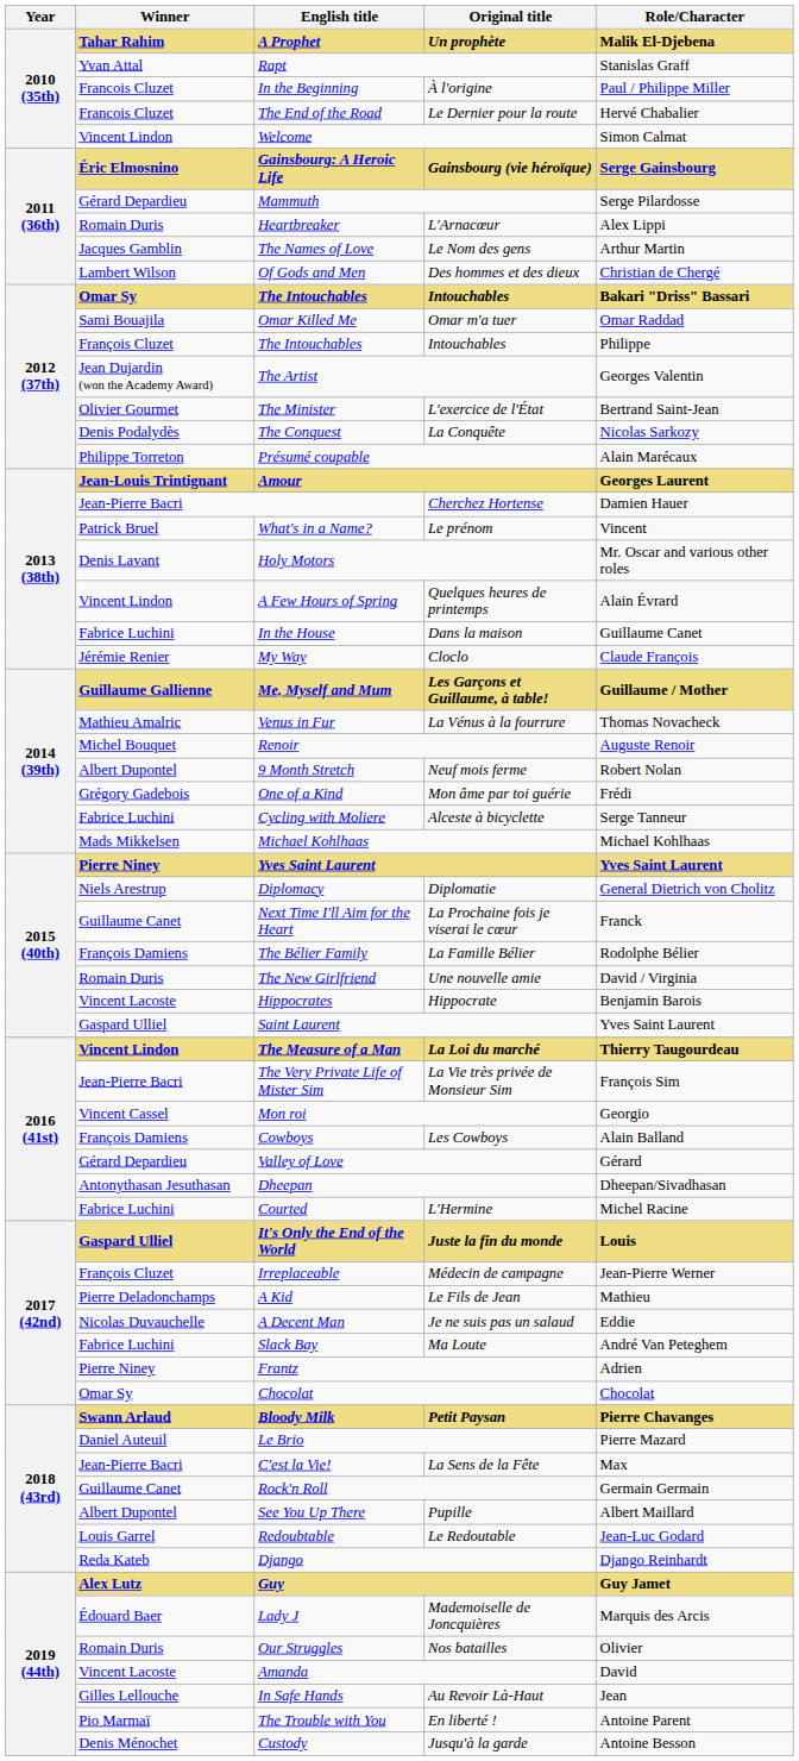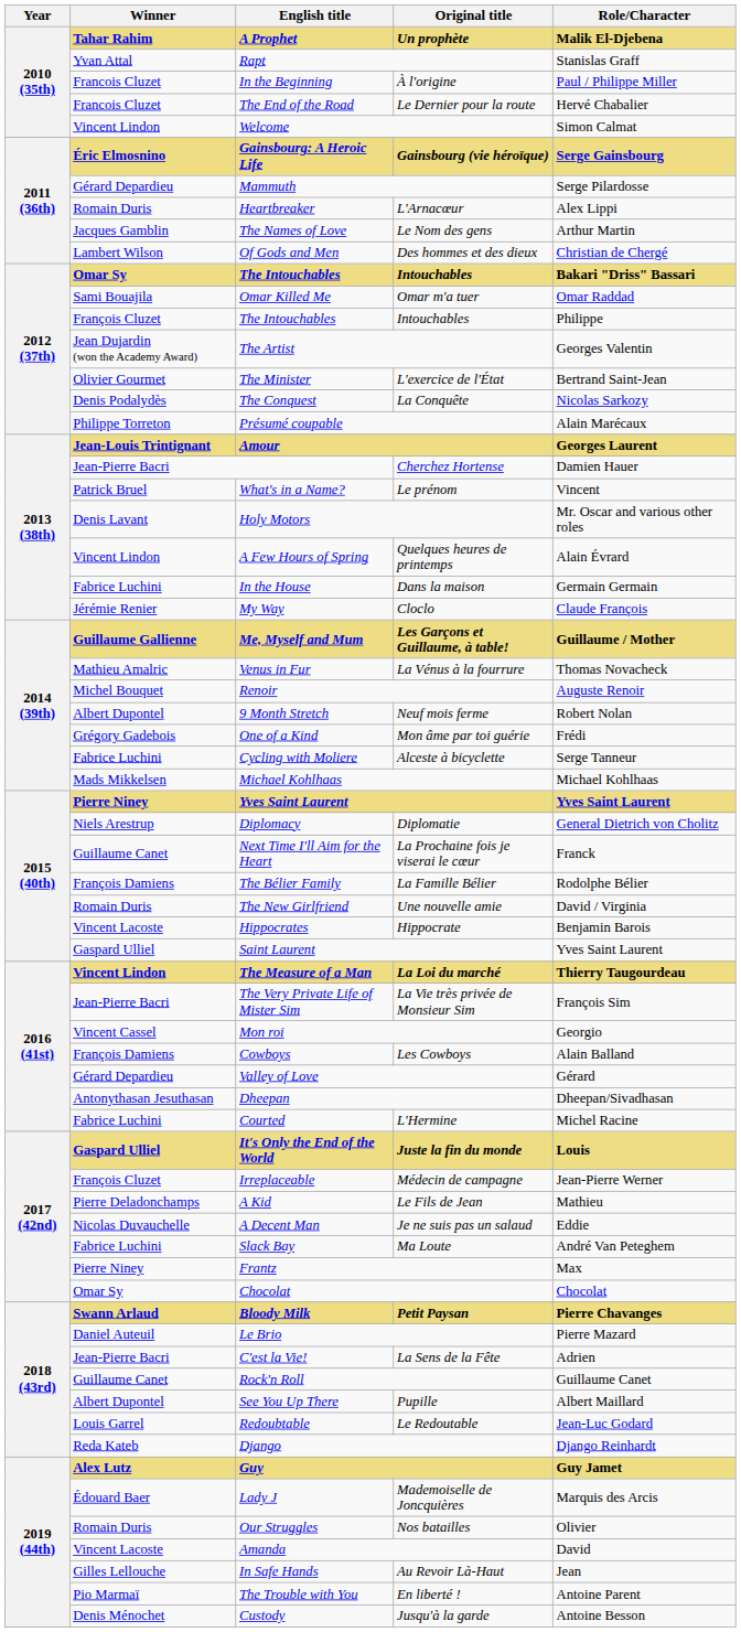 <table class="wikitable" width="95%" cellpadding="5">
 <tr>
 <th width="100">Year</th>
 <th width="300">Winner</th>
 <th width="300">English title</th>
 <th width="300">Original title</th>
 <th width="300">Role/Character</th>
 </tr>
 <tr>
 <th rowspan="5" style="text-align:center;">2010<br><a href='#'>(35th)</a></th>
 <td style="background:#eedd82;"><strong><a href='#'>Tahar Rahim</a></strong></td>
 <td style="background:#eedd82;"><strong><em><a href='#'>A Prophet</a></em></strong></td>
 <td style="background:#eedd82;"><strong><em>Un prophète</em></strong></td>
 <td style="background:#eedd82;"><strong>Malik El-Djebena</strong></td>
 </tr>
 <tr>
 <td><a href='#'>Yvan Attal</a></td>
 <td colspan="2"><em><a href='#'>Rapt</a></em></td>
 <td>Stanislas Graff</td>
 </tr>
 <tr>
 <td><a href='#'>Francois Cluzet</a></td>
 <td><em><a href='#'>In the Beginning</a></em></td>
 <td><em>À l'origine</em></td>
 <td><a href='#'>Paul / Philippe Miller</a></td>
 </tr>
 <tr>
 <td><a href='#'>Francois Cluzet</a></td>
 <td><em><a href='#'>The End of the Road</a></em></td>
 <td><em>Le Dernier pour la route</em></td>
 <td>Hervé Chabalier</td>
 </tr>
 <tr>
 <td><a href='#'>Vincent Lindon</a></td>
 <td colspan="2"><em><a href='#'>Welcome</a></em></td>
 <td>Simon Calmat</td>
 </tr>
 <tr>
 <th rowspan="5" style="text-align:center;">2011<br><a href='#'>(36th)</a></th>
 <td style="background:#eedd82;"><strong><a href='#'>Éric Elmosnino</a></strong></td>
 <td style="background:#eedd82;"><strong><em><a href='#'>Gainsbourg: A Heroic Life</a></em></strong></td>
 <td style="background:#eedd82;"><strong><em>Gainsbourg (vie héroïque)</em></strong></td>
 <td style="background:#eedd82;"><strong><a href='#'>Serge Gainsbourg</a></strong></td>
 </tr>
 <tr>
 <td><a href='#'>Gérard Depardieu</a></td>
 <td colspan="2"><em><a href='#'>Mammuth</a></em></td>
 <td>Serge Pilardosse</td>
 </tr>
 <tr>
 <td><a href='#'>Romain Duris</a></td>
 <td><em><a href='#'>Heartbreaker</a></em></td>
 <td><em>L'Arnacœur</em></td>
 <td>Alex Lippi</td>
 </tr>
 <tr>
 <td><a href='#'>Jacques Gamblin</a></td>
 <td><em><a href='#'>The Names of Love</a></em></td>
 <td><em>Le Nom des gens</em></td>
 <td>Arthur Martin</td>
 </tr>
 <tr>
 <td><a href='#'>Lambert Wilson</a></td>
 <td><em><a href='#'>Of Gods and Men</a></em></td>
 <td><em>Des hommes et des dieux</em></td>
 <td><a href='#'>Christian de Chergé</a></td>
 </tr>
 <tr>
 <th rowspan="7" style="text-align:center;">2012<br><a href='#'>(37th)</a></th>
 <td style="background:#eedd82;"><strong><a href='#'>Omar Sy</a></strong></td>
 <td style="background:#eedd82;"><strong><em><a href='#'>The Intouchables</a></em></strong></td>
 <td style="background:#eedd82;"><strong><em>Intouchables</em></strong></td>
 <td style="background:#eedd82;"><strong>Bakari "Driss" Bassari</strong></td>
 </tr>
 <tr>
 <td><a href='#'>Sami Bouajila</a></td>
 <td><em><a href='#'>Omar Killed Me</a></em></td>
 <td><em>Omar m'a tuer</em></td>
 <td><a href='#'>Omar Raddad</a></td>
 </tr>
 <tr>
 <td><a href='#'>François Cluzet</a></td>
 <td><em><a href='#'>The Intouchables</a></em></td>
 <td><em>Intouchables</em></td>
 <td>Philippe</td>
 </tr>
 <tr>
 <td><a href='#'>Jean Dujardin</a><br><small>(won the Academy Award)</small></td>
 <td colspan="2"><em><a href='#'>The Artist</a></em></td>
 <td>Georges Valentin</td>
 </tr>
 <tr>
 <td><a href='#'>Olivier Gourmet</a></td>
 <td><em><a href='#'>The Minister</a></em></td>
 <td><em>L'exercice de l'État</em></td>
 <td>Bertrand Saint-Jean</td>
 </tr>
 <tr>
 <td><a href='#'>Denis Podalydès</a></td>
 <td><em><a href='#'>The Conquest</a></em></td>
 <td><em>La Conquête</em></td>
 <td><a href='#'>Nicolas Sarkozy</a></td>
 </tr>
 <tr>
 <td><a href='#'>Philippe Torreton</a></td>
 <td colspan="2"><em><a href='#'>Présumé coupable</a></em></td>
 <td>Alain Marécaux</td>
 </tr>
 <tr>
 <th rowspan="7" style="text-align:center;">2013<br><a href='#'>(38th)</a></th>
 <td style="background:#eedd82;"><strong><a href='#'>Jean-Louis Trintignant</a></strong></td>
 <td colspan="2" style="background:#eedd82;"><em><a href='#'><strong>Amour</strong></a></em></td>
 <td style="background:#eedd82;"><strong>Georges Laurent</strong></td>
 </tr>
 <tr>
 <td colspan="2"><a href='#'>Jean-Pierre Bacri</a></td>
 <td><em><a href='#'>Cherchez Hortense</a></em></td>
 <td>Damien Hauer</td>
 </tr>
 <tr>
 <td><a href='#'>Patrick Bruel</a></td>
 <td><em><a href='#'>What's in a Name?</a></em></td>
 <td><em>Le prénom</em></td>
 <td>Vincent</td>
 </tr>
 <tr>
 <td><a href='#'>Denis Lavant</a></td>
 <td colspan="2"><em><a href='#'>Holy Motors</a></em></td>
 <td>Mr. Oscar and various other roles</td>
 </tr>
 <tr>
 <td><a href='#'>Vincent Lindon</a></td>
 <td><em><a href='#'>A Few Hours of Spring</a></em></td>
 <td><em>Quelques heures de printemps</em></td>
 <td>Alain Évrard</td>
 </tr>
 <tr>
 <td><a href='#'>Fabrice Luchini</a></td>
 <td><em><a href='#'>In the House</a></em></td>
 <td><em>Dans la maison</em></td>
-<td>Guillaume Canet</td>
+<td>Germain Germain</td>
 </tr>
 <tr>
 <td><a href='#'>Jérémie Renier</a></td>
 <td><em><a href='#'>My Way</a></em></td>
 <td><em>Cloclo</em></td>
 <td><a href='#'>Claude François</a></td>
 </tr>
 <tr>
 <th rowspan="7" style="text-align:center;">2014<br><a href='#'>(39th)</a></th>
 <td style="background:#eedd82;"><strong><a href='#'>Guillaume Gallienne</a></strong></td>
 <td style="background:#eedd82;"><strong><em><a href='#'>Me, Myself and Mum</a></em></strong></td>
 <td style="background:#eedd82;"><strong><em>Les Garçons et Guillaume, à table!</em></strong></td>
 <td style="background:#eedd82;"><strong>Guillaume / Mother</strong></td>
 </tr>
 <tr>
 <td><a href='#'>Mathieu Amalric</a></td>
 <td><em><a href='#'>Venus in Fur</a></em></td>
 <td><em>La Vénus à la fourrure</em></td>
 <td>Thomas Novacheck</td>
 </tr>
 <tr>
 <td><a href='#'>Michel Bouquet</a></td>
 <td colspan="2"><em><a href='#'>Renoir</a></em></td>
 <td><a href='#'>Auguste Renoir</a></td>
 </tr>
 <tr>
 <td><a href='#'>Albert Dupontel</a></td>
 <td><em><a href='#'>9 Month Stretch</a></em></td>
 <td><em>Neuf mois ferme</em></td>
 <td>Robert Nolan</td>
 </tr>
 <tr>
 <td><a href='#'>Grégory Gadebois</a></td>
 <td><em><a href='#'>One of a Kind</a></em></td>
 <td><em>Mon âme par toi guérie</em></td>
 <td>Frédi</td>
 </tr>
 <tr>
 <td><a href='#'>Fabrice Luchini</a></td>
 <td><em><a href='#'>Cycling with Moliere</a></em></td>
 <td><em>Alceste à bicyclette</em></td>
 <td>Serge Tanneur</td>
 </tr>
 <tr>
 <td><a href='#'>Mads Mikkelsen</a></td>
 <td colspan="2"><em><a href='#'>Michael Kohlhaas</a></em></td>
 <td>Michael Kohlhaas</td>
 </tr>
 <tr>
 <th rowspan="7" style="text-align:center;">2015<br><a href='#'>(40th)</a></th>
 <td style="background:#eedd82;"><strong><a href='#'>Pierre Niney</a></strong></td>
 <td colspan="2" style="background:#eedd82;"><em><a href='#'><strong>Yves Saint Laurent</strong></a></em></td>
 <td style="background:#eedd82;"><a href='#'><strong>Yves Saint Laurent</strong></a></td>
 </tr>
 <tr>
 <td><a href='#'>Niels Arestrup</a></td>
 <td><em><a href='#'>Diplomacy</a></em></td>
 <td><em>Diplomatie</em></td>
 <td><a href='#'>General Dietrich von Cholitz</a></td>
 </tr>
 <tr>
 <td><a href='#'>Guillaume Canet</a></td>
 <td><em><a href='#'>Next Time I'll Aim for the Heart</a></em></td>
 <td><em>La Prochaine fois je viserai le cœur</em></td>
 <td>Franck</td>
 </tr>
 <tr>
 <td><a href='#'>François Damiens</a></td>
 <td><em><a href='#'>The Bélier Family</a></em></td>
 <td><em>La Famille Bélier</em></td>
 <td>Rodolphe Bélier</td>
 </tr>
 <tr>
 <td><a href='#'>Romain Duris</a></td>
 <td><em><a href='#'>The New Girlfriend</a></em></td>
 <td><em>Une nouvelle amie</em></td>
 <td>David / Virginia</td>
 </tr>
 <tr>
 <td><a href='#'>Vincent Lacoste</a></td>
 <td><em><a href='#'>Hippocrates</a></em></td>
 <td><em>Hippocrate</em></td>
 <td>Benjamin Barois</td>
 </tr>
 <tr>
 <td><a href='#'>Gaspard Ulliel</a></td>
 <td colspan="2"><em><a href='#'>Saint Laurent</a></em></td>
 <td>Yves Saint Laurent</td>
 </tr>
 <tr style="background:#eedd82;">
 <th rowspan="7">2016<br><a href='#'>(41st)</a></th>
 <td><strong><a href='#'>Vincent Lindon</a></strong></td>
 <td><em><a href='#'><strong>The Measure of a Man</strong></a></em></td>
 <td><strong><em>La Loi du marché</em></strong></td>
 <td style="background:#eedd82;"><strong>Thierry Taugourdeau</strong></td>
 </tr>
 <tr>
 <td><a href='#'>Jean-Pierre Bacri</a></td>
 <td><em><a href='#'>The Very Private Life of Mister Sim</a></em></td>
 <td><em>La Vie très privée de Monsieur Sim</em></td>
 <td>François Sim</td>
 </tr>
 <tr>
 <td><a href='#'>Vincent Cassel</a></td>
 <td colspan="2"><em><a href='#'>Mon roi</a></em></td>
 <td>Georgio</td>
 </tr>
 <tr>
 <td><a href='#'>François Damiens</a></td>
 <td><em><a href='#'>Cowboys</a></em></td>
 <td><em> Les Cowboys</em></td>
 <td>Alain Balland</td>
 </tr>
 <tr>
 <td><a href='#'>Gérard Depardieu</a></td>
 <td colspan="2"><em><a href='#'>Valley of Love</a></em></td>
 <td>Gérard</td>
 </tr>
 <tr>
 <td><a href='#'>Antonythasan Jesuthasan</a></td>
 <td colspan="2"><em><a href='#'>Dheepan</a></em></td>
 <td>Dheepan/Sivadhasan</td>
 </tr>
 <tr>
 <td><a href='#'>Fabrice Luchini</a></td>
 <td><em><a href='#'>Courted</a></em></td>
 <td><em>L'Hermine</em></td>
 <td>Michel Racine</td>
 </tr>
 <tr style="background:#eedd82;">
 <th rowspan="7">2017<br><a href='#'>(42nd)</a></th>
 <td><strong><a href='#'>Gaspard Ulliel</a></strong></td>
 <td><strong><em><a href='#'>It's Only the End of the World</a></em></strong></td>
 <td><strong><em>Juste la fin du monde</em></strong></td>
 <td><strong>Louis</strong></td>
 </tr>
 <tr>
 <td><a href='#'>François Cluzet</a></td>
 <td><em><a href='#'>Irreplaceable</a></em></td>
 <td><em>Médecin de campagne</em></td>
 <td>Jean-Pierre Werner</td>
 </tr>
 <tr>
 <td><a href='#'>Pierre Deladonchamps</a></td>
 <td><em><a href='#'>A Kid</a></em></td>
 <td><em>Le Fils de Jean</em></td>
 <td>Mathieu</td>
 </tr>
 <tr>
 <td><a href='#'>Nicolas Duvauchelle</a></td>
 <td><em><a href='#'>A Decent Man</a></em></td>
 <td><em>Je ne suis pas un salaud</em></td>
 <td>Eddie</td>
 </tr>
 <tr>
 <td><a href='#'>Fabrice Luchini</a></td>
 <td><em><a href='#'>Slack Bay</a></em></td>
 <td><em>Ma Loute</em></td>
 <td>André Van Peteghem</td>
 </tr>
 <tr>
 <td><a href='#'>Pierre Niney</a></td>
 <td colspan="2"><em><a href='#'>Frantz</a></em></td>
-<td>Adrien</td>
+<td>Max</td>
 </tr>
 <tr>
 <td><a href='#'>Omar Sy</a></td>
 <td colspan="2"><em><a href='#'>Chocolat</a></em></td>
 <td><a href='#'>Chocolat</a></td>
 </tr>
 <tr style="background:#eedd82;">
 <th rowspan="7">2018<br><a href='#'>(43rd)</a></th>
 <td><strong><a href='#'>Swann Arlaud</a></strong></td>
 <td><strong><em><a href='#'>Bloody Milk</a></em></strong></td>
 <td><strong><em>Petit Paysan</em></strong></td>
 <td><strong>Pierre Chavanges</strong></td>
 </tr>
 <tr>
 <td><a href='#'>Daniel Auteuil</a></td>
 <td colspan="2"><em><a href='#'>Le Brio</a></em></td>
 <td>Pierre Mazard</td>
 </tr>
 <tr>
 <td><a href='#'>Jean-Pierre Bacri</a></td>
 <td><em><a href='#'>C'est la Vie!</a></em></td>
 <td><em>La Sens de la Fête</em></td>
-<td>Max</td>
+<td>Adrien</td>
 </tr>
 <tr>
 <td><a href='#'>Guillaume Canet</a></td>
 <td colspan="2"><em><a href='#'>Rock'n Roll</a></em></td>
-<td>Germain Germain</td>
+<td>Guillaume Canet</td>
 </tr>
 <tr>
 <td><a href='#'>Albert Dupontel</a></td>
 <td><em><a href='#'>See You Up There</a></em></td>
 <td><em>Pupille</em></td>
 <td>Albert Maillard</td>
 </tr>
 <tr>
 <td><a href='#'>Louis Garrel</a></td>
 <td><em><a href='#'>Redoubtable</a></em></td>
 <td><em>Le Redoutable</em></td>
 <td><a href='#'>Jean-Luc Godard</a></td>
 </tr>
 <tr>
 <td><a href='#'>Reda Kateb</a></td>
 <td colspan="2"><em><a href='#'>Django</a></em></td>
 <td><a href='#'>Django Reinhardt</a></td>
 </tr>
 <tr style="background:#eedd82;">
 <th rowspan="7">2019<br><a href='#'>(44th)</a></th>
 <td><strong><a href='#'>Alex Lutz</a></strong></td>
 <td colspan="2"><em><a href='#'><strong>Guy</strong></a></em></td>
 <td><strong>Guy Jamet</strong></td>
 </tr>
 <tr>
 <td><a href='#'>Édouard Baer</a></td>
 <td><em><a href='#'>Lady J</a></em></td>
 <td><em>Mademoiselle de Joncquières</em></td>
 <td>Marquis des Arcis</td>
 </tr>
 <tr>
 <td><a href='#'>Romain Duris</a></td>
 <td><em><a href='#'>Our Struggles</a></em></td>
 <td><em>Nos batailles</em></td>
 <td>Olivier</td>
 </tr>
 <tr>
 <td><a href='#'>Vincent Lacoste</a></td>
 <td colspan="2"><em><a href='#'>Amanda</a></em></td>
 <td>David</td>
 </tr>
 <tr>
 <td><a href='#'>Gilles Lellouche</a></td>
 <td><em><a href='#'>In Safe Hands</a></em></td>
 <td><em>Au Revoir Là-Haut</em></td>
 <td>Jean</td>
 </tr>
 <tr>
 <td><a href='#'>Pio Marmaï</a></td>
 <td><em><a href='#'>The Trouble with You</a></em></td>
 <td><em>En liberté !</em></td>
 <td>Antoine Parent</td>
 </tr>
 <tr>
 <td><a href='#'>Denis Ménochet</a></td>
 <td><em><a href='#'>Custody</a></em></td>
 <td><em>Jusqu'à la garde</em></td>
 <td>Antoine Besson</td>
 </tr>
 </table>
